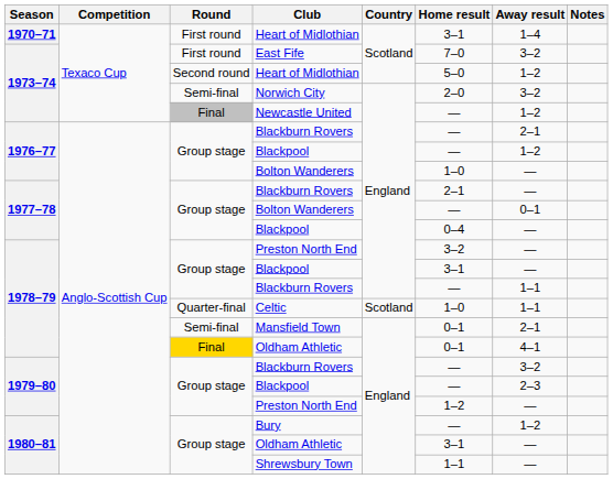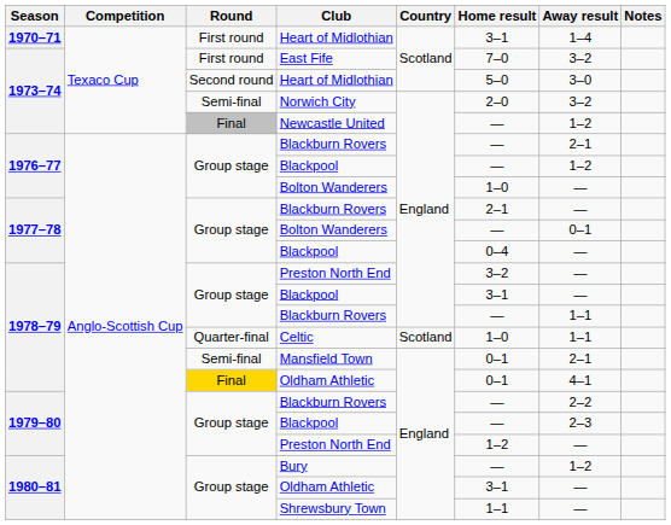 <table class="wikitable plainrowheaders sortable">
 <tr>
 <th scope=col>Season</th>
 <th scope=col>Competition</th>
 <th scope=col>Round</th>
 <th scope=col>Club</th>
 <th scope=col>Country</th>
 <th scope=col>Home result</th>
 <th scope=col>Away result</th>
 <th scope=col  class=unsortable>Notes</th>
 </tr>
 <tr>
 <th scope=row><a href='#'>1970–71</a></th>
 <td rowspan="5"><a href='#'>Texaco Cup</a></td>
 <td align=center>First round</td>
 <td><a href='#'>Heart of Midlothian</a></td>
 <td rowspan="3">Scotland</td>
 <td align=center>3–1</td>
 <td align=center>1–4</td>
 <td></td>
 </tr>
 <tr>
 <th rowspan="4" scope=row><a href='#'>1973–74</a></th>
 <td align=center>First round</td>
 <td><a href='#'>East Fife</a></td>
 <td align=center>7–0</td>
 <td align=center>3–2</td>
 <td></td>
 </tr>
 <tr>
 <td align=center>Second round</td>
 <td><a href='#'>Heart of Midlothian</a></td>
 <td align=center>5–0</td>
-<td align=center>1–2</td>
+<td align=center>3–0</td>
 <td></td>
 </tr>
 <tr>
 <td align=center>Semi-final</td>
 <td><a href='#'>Norwich City</a></td>
 <td rowspan="11">England</td>
 <td align=center>2–0</td>
 <td align=center>3–2</td>
 <td></td>
 </tr>
 <tr>
 <td bgcolor=silver align=center>Final</td>
 <td><a href='#'>Newcastle United</a></td>
 <td align=center>—</td>
 <td align=center>1–2</td>
 <td></td>
 </tr>
 <tr>
 <th rowspan="3" scope=row><a href='#'>1976–77</a></th>
 <td rowspan="18"><a href='#'>Anglo-Scottish Cup</a></td>
 <td align=center rowspan="3">Group stage</td>
 <td><a href='#'>Blackburn Rovers</a></td>
 <td align=center>—</td>
 <td align=center>2–1</td>
 <td></td>
 </tr>
 <tr>
 <td><a href='#'>Blackpool</a></td>
 <td align=center>—</td>
 <td align=center>1–2</td>
 <td></td>
 </tr>
 <tr>
 <td><a href='#'>Bolton Wanderers</a></td>
 <td align=center>1–0</td>
 <td align=center>—</td>
 <td></td>
 </tr>
 <tr>
 <th rowspan="3" scope=row><a href='#'>1977–78</a></th>
 <td align=center rowspan="3">Group stage</td>
 <td><a href='#'>Blackburn Rovers</a></td>
 <td align=center>2–1</td>
 <td align=center>—</td>
 <td></td>
 </tr>
 <tr>
 <td><a href='#'>Bolton Wanderers</a></td>
 <td align=center>—</td>
 <td align=center>0–1</td>
 <td></td>
 </tr>
 <tr>
 <td><a href='#'>Blackpool</a></td>
 <td align=center>0–4</td>
 <td align=center>—</td>
 <td></td>
 </tr>
 <tr>
 <th rowspan="6" scope=row><a href='#'>1978–79</a></th>
 <td align=center rowspan="3">Group stage</td>
 <td><a href='#'>Preston North End</a></td>
 <td align=center>3–2</td>
 <td align=center>—</td>
 <td></td>
 </tr>
 <tr>
 <td><a href='#'>Blackpool</a></td>
 <td align=center>3–1</td>
 <td align=center>—</td>
 <td></td>
 </tr>
 <tr>
 <td><a href='#'>Blackburn Rovers</a></td>
 <td align=center>—</td>
 <td align=center>1–1</td>
 <td></td>
 </tr>
 <tr>
 <td align=center>Quarter-final</td>
 <td><a href='#'>Celtic</a></td>
 <td>Scotland</td>
 <td align=center>1–0</td>
 <td align=center>1–1</td>
 <td></td>
 </tr>
 <tr>
 <td align=center>Semi-final</td>
 <td><a href='#'>Mansfield Town</a></td>
 <td rowspan="8">England</td>
 <td align=center>0–1</td>
 <td align=center>2–1</td>
 <td></td>
 </tr>
 <tr>
 <td bgcolor=gold align=center>Final</td>
 <td><a href='#'>Oldham Athletic</a></td>
 <td align=center>0–1</td>
 <td align=center>4–1</td>
 <td align=center></td>
 </tr>
 <tr>
 <th rowspan="3" scope=row><a href='#'>1979–80</a></th>
 <td align=center rowspan="3">Group stage</td>
 <td><a href='#'>Blackburn Rovers</a></td>
 <td align=center>—</td>
-<td align=center>3–2</td>
+<td align=center>2–2</td>
 <td></td>
 </tr>
 <tr>
 <td><a href='#'>Blackpool</a></td>
 <td align=center>—</td>
 <td align=center>2–3</td>
 <td></td>
 </tr>
 <tr>
 <td><a href='#'>Preston North End</a></td>
 <td align=center>1–2</td>
 <td align=center>—</td>
 <td></td>
 </tr>
 <tr>
 <th rowspan="3" scope=row><a href='#'>1980–81</a></th>
 <td align=center rowspan="3">Group stage</td>
 <td><a href='#'>Bury</a></td>
 <td align=center>—</td>
 <td align=center>1–2</td>
 <td></td>
 </tr>
 <tr>
 <td><a href='#'>Oldham Athletic</a></td>
 <td align=center>3–1</td>
 <td align=center>—</td>
 <td></td>
 </tr>
 <tr>
 <td><a href='#'>Shrewsbury Town</a></td>
 <td align=center>1–1</td>
 <td align=center>—</td>
 <td></td>
 </tr>
 </table>
